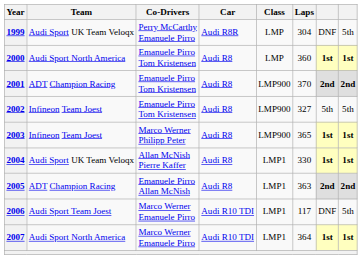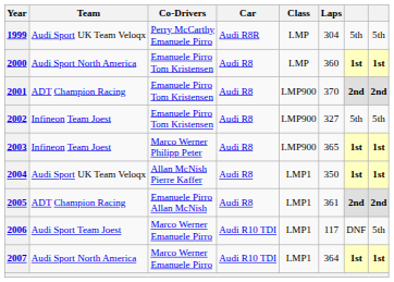 <table class="wikitable" style="text-align:center; font-size:90%">
 <tr>
 <th>Year</th>
 <th>Team</th>
 <th>Co-Drivers</th>
 <th>Car</th>
 <th>Class</th>
 <th>Laps</th>
 <th></th>
 <th></th>
 </tr>
 <tr>
 <th><a href='#'>1999</a></th>
 <td align="left" nowrap> <a href='#'>Audi Sport</a> UK Team Veloqx</td>
 <td align="left" nowrap> <a href='#'>Perry McCarthy</a><br> <a href='#'>Emanuele Pirro</a></td>
 <td align="left" nowrap><a href='#'>Audi R8R</a></td>
 <td>LMP</td>
 <td>304</td>
-<td>DNF</td>
+<td>5th</td>
 <td>5th</td>
 </tr>
 <tr>
 <th><a href='#'>2000</a></th>
 <td align="left" nowrap> <a href='#'>Audi Sport North America</a></td>
 <td align="left" nowrap> <a href='#'>Emanuele Pirro</a><br> <a href='#'>Tom Kristensen</a></td>
 <td align="left" nowrap><a href='#'>Audi R8</a></td>
 <td>LMP</td>
 <td>360</td>
 <td style="background:#FFFFBF;"><strong>1st</strong></td>
 <td style="background:#FFFFBF;"><strong>1st</strong></td>
 </tr>
 <tr>
 <th><a href='#'>2001</a></th>
 <td align="left" nowrap> <a href='#'>ADT</a> <a href='#'>Champion Racing</a></td>
 <td align="left" nowrap> <a href='#'>Emanuele Pirro</a><br> <a href='#'>Tom Kristensen</a></td>
 <td align="left" nowrap><a href='#'>Audi R8</a></td>
 <td>LMP900</td>
 <td>370</td>
 <td style="background:#DFDFDF;"><strong>2nd</strong></td>
 <td style="background:#DFDFDF;"><strong>2nd</strong></td>
 </tr>
 <tr>
 <th><a href='#'>2002</a></th>
 <td align="left" nowrap> <a href='#'>Infineon</a> <a href='#'>Team Joest</a></td>
 <td align="left" nowrap> <a href='#'>Emanuele Pirro</a><br> <a href='#'>Tom Kristensen</a></td>
 <td align="left" nowrap><a href='#'>Audi R8</a></td>
 <td>LMP900</td>
 <td>327</td>
 <td>5th</td>
 <td>5th</td>
 </tr>
 <tr>
 <th><a href='#'>2003</a></th>
 <td align="left" nowrap> <a href='#'>Infineon</a> <a href='#'>Team Joest</a></td>
 <td align="left" nowrap> <a href='#'>Marco Werner</a><br> <a href='#'>Philipp Peter</a></td>
 <td align="left" nowrap><a href='#'>Audi R8</a></td>
 <td>LMP900</td>
 <td>365</td>
 <td style="background:#FFFFBF;"><strong>1st</strong></td>
 <td style="background:#FFFFBF;"><strong>1st</strong></td>
 </tr>
 <tr>
 <th><a href='#'>2004</a></th>
 <td align="left" nowrap> <a href='#'>Audi Sport</a> UK Team Veloqx</td>
 <td align="left" nowrap> <a href='#'>Allan McNish</a><br> <a href='#'>Pierre Kaffer</a></td>
 <td align="left" nowrap><a href='#'>Audi R8</a></td>
 <td>LMP1</td>
-<td>330</td>
+<td>350</td>
 <td style="background:#FFFFBF;"><strong>1st</strong></td>
 <td style="background:#FFFFBF;"><strong>1st</strong></td>
 </tr>
 <tr>
 <th><a href='#'>2005</a></th>
 <td align="left" nowrap> <a href='#'>ADT</a> <a href='#'>Champion Racing</a></td>
 <td align="left" nowrap> <a href='#'>Emanuele Pirro</a><br> <a href='#'>Allan McNish</a></td>
 <td align="left" nowrap><a href='#'>Audi R8</a></td>
 <td>LMP1</td>
-<td>363</td>
+<td>361</td>
 <td style="background:#DFDFDF;"><strong>2nd</strong></td>
 <td style="background:#DFDFDF;"><strong>2nd</strong></td>
 </tr>
 <tr>
 <th><a href='#'>2006</a></th>
 <td align="left" nowrap> <a href='#'>Audi Sport Team Joest</a></td>
 <td align="left" nowrap> <a href='#'>Marco Werner</a><br> <a href='#'>Emanuele Pirro</a></td>
 <td align="left" nowrap><a href='#'>Audi R10 TDI</a></td>
 <td>LMP1</td>
 <td>117</td>
 <td>DNF</td>
 <td>5th</td>
 </tr>
 <tr>
 <th><a href='#'>2007</a></th>
 <td align="left" nowrap> <a href='#'>Audi Sport North America</a></td>
 <td align="left" nowrap> <a href='#'>Marco Werner</a><br> <a href='#'>Emanuele Pirro</a></td>
 <td align="left" nowrap><a href='#'>Audi R10 TDI</a></td>
 <td>LMP1</td>
 <td>364</td>
 <td style="background:#FFFFBF;"><strong>1st</strong></td>
 <td style="background:#FFFFBF;"><strong>1st</strong></td>
 </tr>
 <tr>
 <th colspan="8"></th>
 </tr>
 </table>
